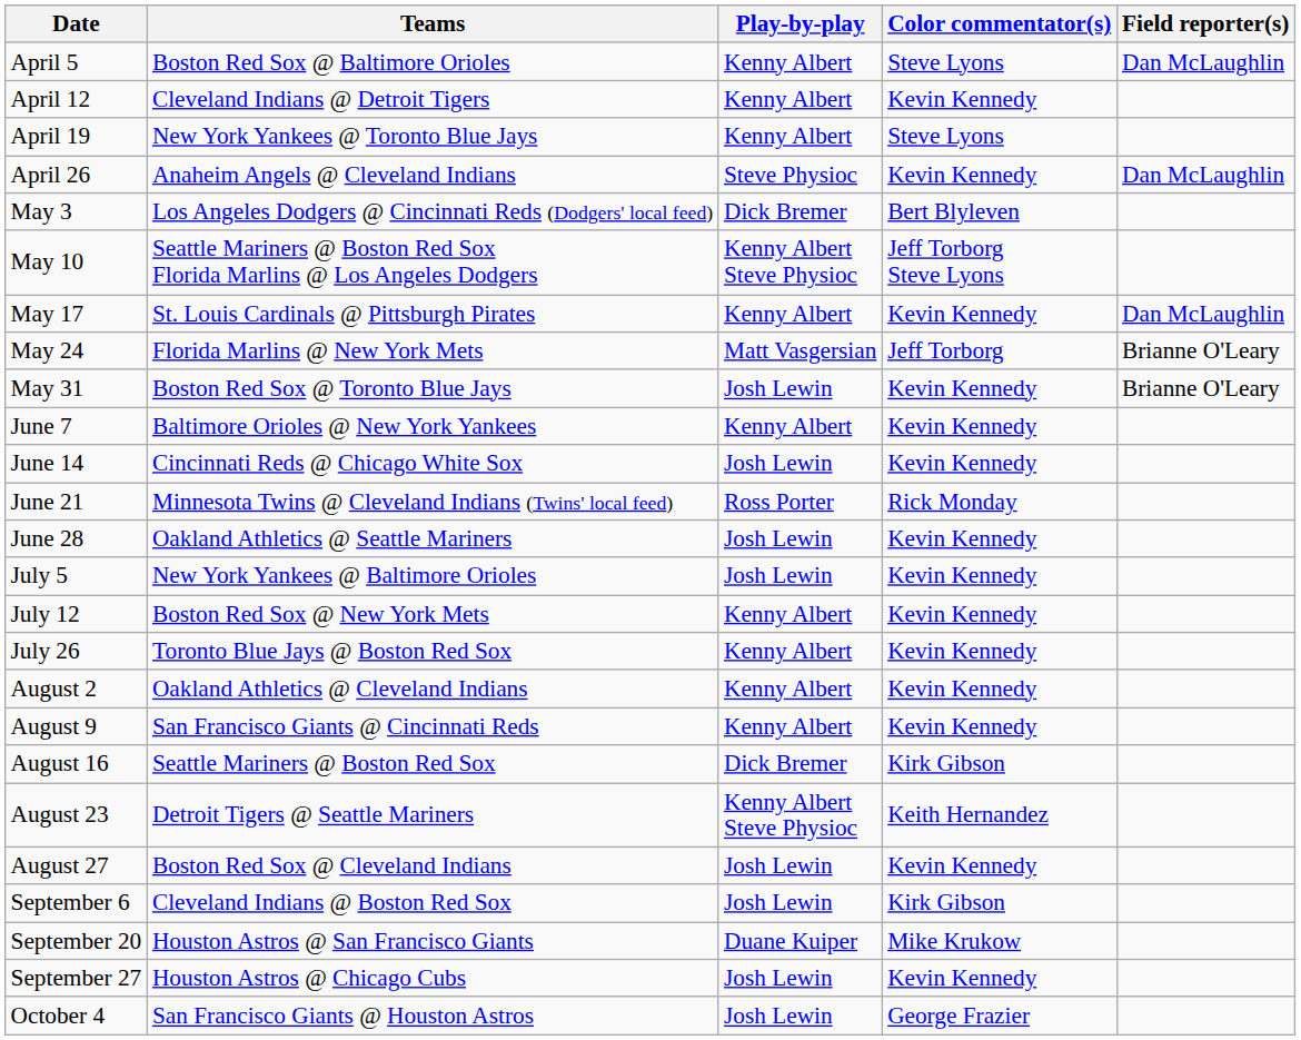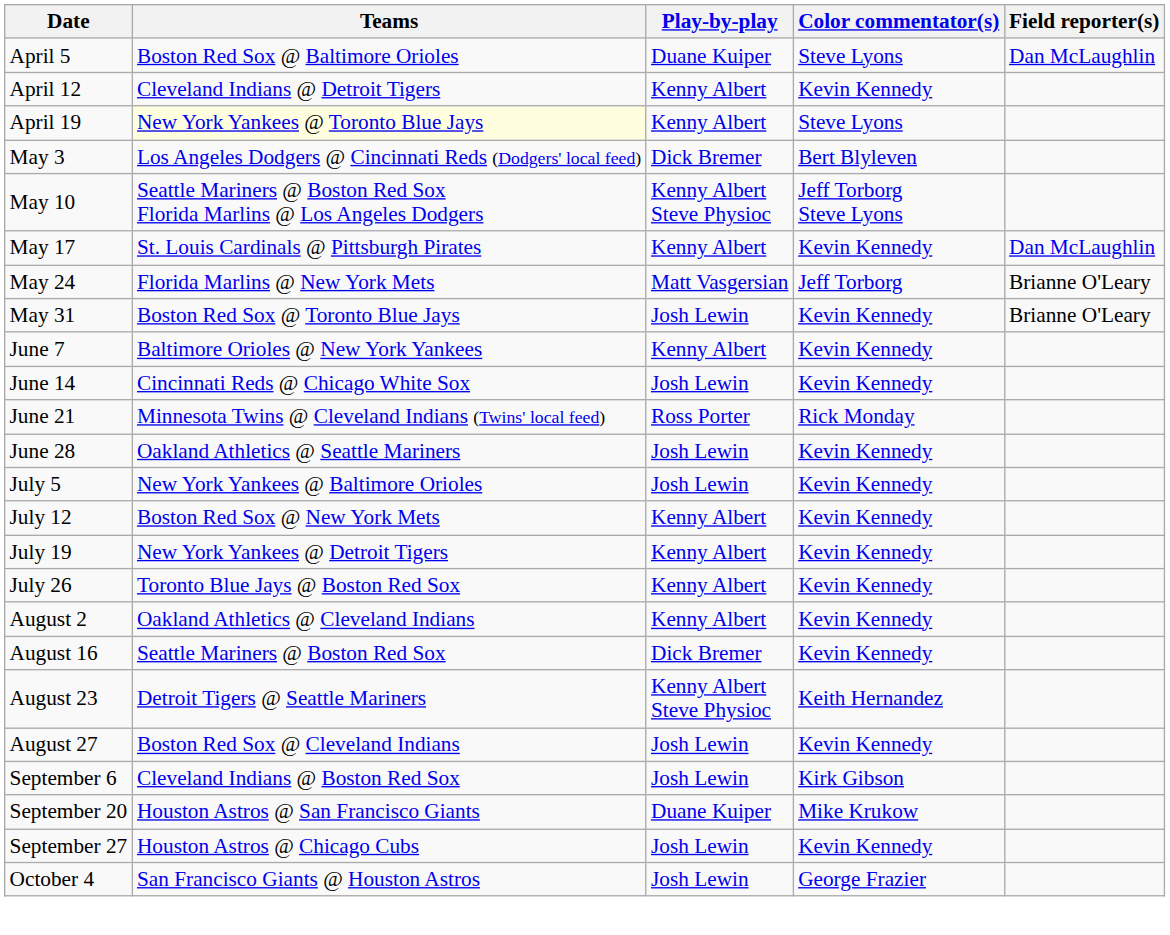 <table class=wikitable>
 <tr>
 <th>Date</th>
 <th>Teams</th>
 <th><a href='#'>Play-by-play</a></th>
 <th><a href='#'>Color commentator(s)</a></th>
 <th>Field reporter(s)</th>
 </tr>
 <tr>
 <td>April 5</td>
 <td><a href='#'>Boston Red Sox</a> @ <a href='#'>Baltimore Orioles</a></td>
-<td><a href='#'>Kenny Albert</a></td>
+<td><a href='#'>Duane Kuiper</a></td>
 <td><a href='#'>Steve Lyons</a></td>
 <td><a href='#'>Dan McLaughlin</a></td>
 </tr>
 <tr>
 <td>April 12</td>
 <td><a href='#'>Cleveland Indians</a> @ <a href='#'>Detroit Tigers</a></td>
 <td><a href='#'>Kenny Albert</a></td>
 <td><a href='#'>Kevin Kennedy</a></td>
 <td></td>
 </tr>
 <tr>
 <td>April 19</td>
-<td><a href='#'>New York Yankees</a> @ <a href='#'>Toronto Blue Jays</a></td>
+<td style="background: lightyellow;"><a href='#'>New York Yankees</a> @ <a href='#'>Toronto Blue Jays</a></td>
 <td><a href='#'>Kenny Albert</a></td>
 <td><a href='#'>Steve Lyons</a></td>
 <td></td>
-</tr>
-<tr>
-<td>April 26</td>
-<td><a href='#'>Anaheim Angels</a> @ <a href='#'>Cleveland Indians</a></td>
-<td><a href='#'>Steve Physioc</a></td>
-<td><a href='#'>Kevin Kennedy</a></td>
-<td><a href='#'>Dan McLaughlin</a></td>
 </tr>
 <tr>
 <td>May 3</td>
 <td><a href='#'>Los Angeles Dodgers</a> @ <a href='#'>Cincinnati Reds</a> <small>(<a href='#'>Dodgers' local feed</a>)</small></td>
 <td><a href='#'>Dick Bremer</a></td>
 <td><a href='#'>Bert Blyleven</a></td>
 <td></td>
 </tr>
 <tr>
 <td>May 10</td>
 <td><a href='#'>Seattle Mariners</a> @ <a href='#'>Boston Red Sox</a><br><a href='#'>Florida Marlins</a> @ <a href='#'>Los Angeles Dodgers</a></td>
 <td><a href='#'>Kenny Albert</a><br><a href='#'>Steve Physioc</a></td>
 <td><a href='#'>Jeff Torborg</a><br><a href='#'>Steve Lyons</a></td>
 <td></td>
 </tr>
 <tr>
 <td>May 17</td>
 <td><a href='#'>St. Louis Cardinals</a> @ <a href='#'>Pittsburgh Pirates</a></td>
 <td><a href='#'>Kenny Albert</a></td>
 <td><a href='#'>Kevin Kennedy</a></td>
 <td><a href='#'>Dan McLaughlin</a></td>
 </tr>
 <tr>
 <td>May 24</td>
 <td><a href='#'>Florida Marlins</a> @ <a href='#'>New York Mets</a></td>
 <td><a href='#'>Matt Vasgersian</a></td>
 <td><a href='#'>Jeff Torborg</a></td>
 <td>Brianne O'Leary</td>
 </tr>
 <tr>
 <td>May 31</td>
 <td><a href='#'>Boston Red Sox</a> @ <a href='#'>Toronto Blue Jays</a></td>
 <td><a href='#'>Josh Lewin</a></td>
 <td><a href='#'>Kevin Kennedy</a></td>
 <td>Brianne O'Leary</td>
 </tr>
 <tr>
 <td>June 7</td>
 <td><a href='#'>Baltimore Orioles</a> @ <a href='#'>New York Yankees</a></td>
 <td><a href='#'>Kenny Albert</a></td>
 <td><a href='#'>Kevin Kennedy</a></td>
 <td></td>
 </tr>
 <tr>
 <td>June 14</td>
 <td><a href='#'>Cincinnati Reds</a> @ <a href='#'>Chicago White Sox</a></td>
 <td><a href='#'>Josh Lewin</a></td>
 <td><a href='#'>Kevin Kennedy</a></td>
 <td></td>
 </tr>
 <tr>
 <td>June 21</td>
 <td><a href='#'>Minnesota Twins</a> @ <a href='#'>Cleveland Indians</a> <small>(<a href='#'>Twins' local feed</a>)</small></td>
 <td><a href='#'>Ross Porter</a></td>
 <td><a href='#'>Rick Monday</a></td>
 <td></td>
 </tr>
 <tr>
 <td>June 28</td>
 <td><a href='#'>Oakland Athletics</a> @ <a href='#'>Seattle Mariners</a></td>
 <td><a href='#'>Josh Lewin</a></td>
 <td><a href='#'>Kevin Kennedy</a></td>
 <td></td>
 </tr>
 <tr>
 <td>July 5</td>
 <td><a href='#'>New York Yankees</a> @ <a href='#'>Baltimore Orioles</a></td>
 <td><a href='#'>Josh Lewin</a></td>
 <td><a href='#'>Kevin Kennedy</a></td>
 <td></td>
 </tr>
 <tr>
 <td>July 12</td>
 <td><a href='#'>Boston Red Sox</a> @ <a href='#'>New York Mets</a></td>
 <td><a href='#'>Kenny Albert</a></td>
 <td><a href='#'>Kevin Kennedy</a></td>
 <td></td>
 </tr>
 <tr>
+<td>July 19</td>
+<td><a href='#'>New York Yankees</a> @ <a href='#'>Detroit Tigers</a></td>
+<td><a href='#'>Kenny Albert</a></td>
+<td><a href='#'>Kevin Kennedy</a></td>
+<td></td>
+</tr>
+<tr>
 <td>July 26</td>
 <td><a href='#'>Toronto Blue Jays</a> @ <a href='#'>Boston Red Sox</a></td>
 <td><a href='#'>Kenny Albert</a></td>
 <td><a href='#'>Kevin Kennedy</a></td>
 <td></td>
 </tr>
 <tr>
 <td>August 2</td>
 <td><a href='#'>Oakland Athletics</a> @ <a href='#'>Cleveland Indians</a></td>
 <td><a href='#'>Kenny Albert</a></td>
 <td><a href='#'>Kevin Kennedy</a></td>
 <td></td>
 </tr>
 <tr>
-<td>August 9</td>
-<td><a href='#'>San Francisco Giants</a> @ <a href='#'>Cincinnati Reds</a></td>
-<td><a href='#'>Kenny Albert</a></td>
-<td><a href='#'>Kevin Kennedy</a></td>
-<td></td>
-</tr>
-<tr>
 <td>August 16</td>
 <td><a href='#'>Seattle Mariners</a> @ <a href='#'>Boston Red Sox</a></td>
 <td><a href='#'>Dick Bremer</a></td>
-<td><a href='#'>Kirk Gibson</a></td>
+<td><a href='#'>Kevin Kennedy</a></td>
 <td></td>
 </tr>
 <tr>
 <td>August 23</td>
 <td><a href='#'>Detroit Tigers</a> @ <a href='#'>Seattle Mariners</a></td>
 <td><a href='#'>Kenny Albert</a><br><a href='#'>Steve Physioc</a></td>
 <td><a href='#'>Keith Hernandez</a></td>
 <td></td>
 </tr>
 <tr>
 <td>August 27</td>
 <td><a href='#'>Boston Red Sox</a> @ <a href='#'>Cleveland Indians</a></td>
 <td><a href='#'>Josh Lewin</a></td>
 <td><a href='#'>Kevin Kennedy</a></td>
 <td></td>
 </tr>
 <tr>
 <td>September 6</td>
 <td><a href='#'>Cleveland Indians</a> @ <a href='#'>Boston Red Sox</a></td>
 <td><a href='#'>Josh Lewin</a></td>
 <td><a href='#'>Kirk Gibson</a></td>
 <td></td>
 </tr>
 <tr>
 <td>September 20</td>
 <td><a href='#'>Houston Astros</a> @ <a href='#'>San Francisco Giants</a></td>
 <td><a href='#'>Duane Kuiper</a></td>
 <td><a href='#'>Mike Krukow</a></td>
 <td></td>
 </tr>
 <tr>
 <td>September 27</td>
 <td><a href='#'>Houston Astros</a> @ <a href='#'>Chicago Cubs</a></td>
 <td><a href='#'>Josh Lewin</a></td>
 <td><a href='#'>Kevin Kennedy</a></td>
 <td></td>
 </tr>
 <tr>
 <td>October 4</td>
 <td><a href='#'>San Francisco Giants</a> @ <a href='#'>Houston Astros</a></td>
 <td><a href='#'>Josh Lewin</a></td>
 <td><a href='#'>George Frazier</a></td>
 <td></td>
 </tr>
 </table>
